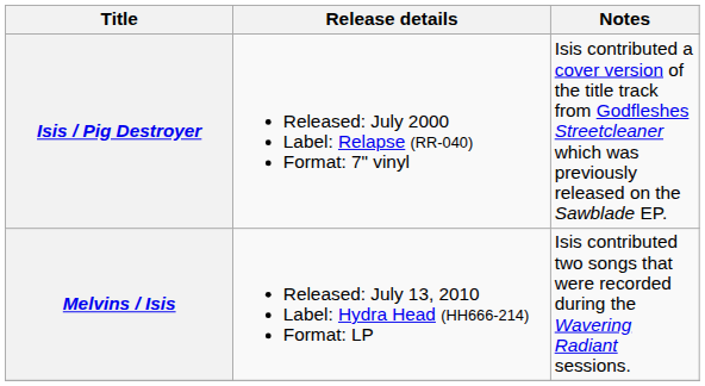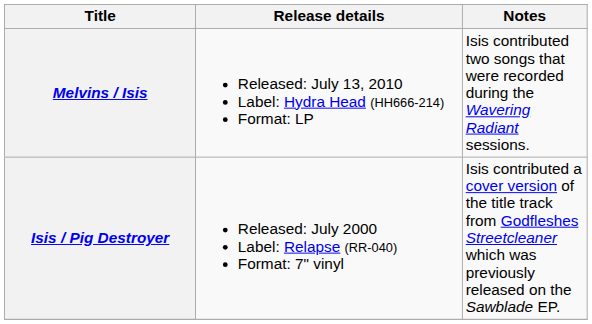 <table class ="wikitable plainrowheaders">
 <tr>
 <th style="width:12em;">Title</th>
 <th width="270">Release details</th>
 <th>Notes</th>
 </tr>
 <tr>
+<th scope="Row"><em><a href='#'>Melvins / Isis</a></em></th>
+<td><br><ul><li>Released: July 13, 2010</li><li>Label: <a href='#'>Hydra Head</a> <small>(HH666-214)</small></li><li>Format: LP</li></ul></td>
+<td>Isis contributed two songs that were recorded during the <em><a href='#'>Wavering Radiant</a></em> sessions.</td>
+</tr>
+<tr>
 <th scope="Row"><em><a href='#'>Isis / Pig Destroyer</a></em></th>
 <td><br><ul><li>Released: July 2000</li><li>Label: <a href='#'>Relapse</a> <small>(RR-040)</small></li><li>Format: 7" vinyl</li></ul></td>
 <td>Isis contributed a <a href='#'>cover version</a> of the title track from <a href='#'>Godfleshes</a> <em><a href='#'>Streetcleaner</a></em> which was previously released on the <em>Sawblade</em> EP.</td>
 </tr>
 <tr>
-<th scope="Row"><em><a href='#'>Melvins / Isis</a></em></th>
-<td><br><ul><li>Released: July 13, 2010</li><li>Label: <a href='#'>Hydra Head</a> <small>(HH666-214)</small></li><li>Format: LP</li></ul></td>
-<td>Isis contributed two songs that were recorded during the <em><a href='#'>Wavering Radiant</a></em> sessions.</td>
-</tr>
-<tr>
 </tr>
 </table>
